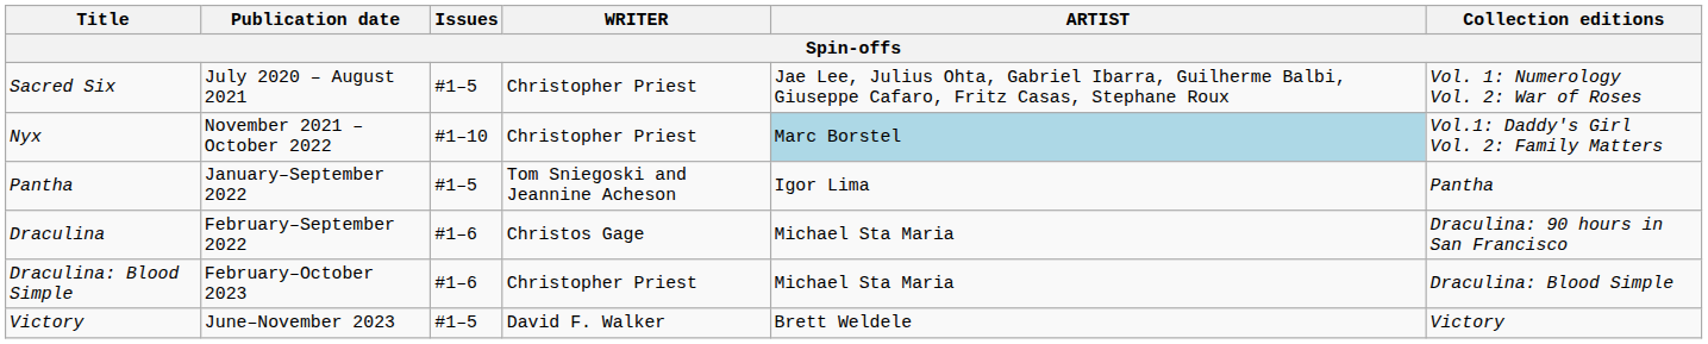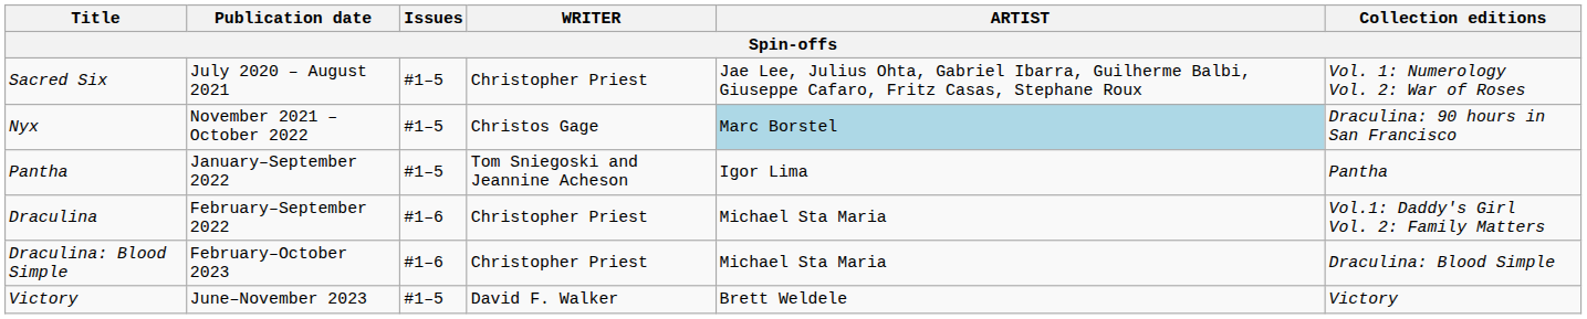 <table class="wikitable">
 <tr>
 <th colspan="2">Title</th>
 <th>Publication date</th>
 <th>Issues</th>
 <th>WRITER</th>
 <th>ARTIST</th>
 <th>Collection editions</th>
 </tr>
 <tr>
 <th colspan="7">Spin-offs</th>
 </tr>
 <tr>
 <td colspan="2"><em>Sacred Six</em></td>
 <td>July 2020 – August 2021</td>
 <td>#1–5</td>
 <td>Christopher Priest</td>
 <td>Jae Lee, Julius Ohta, Gabriel Ibarra, Guilherme Balbi, Giuseppe Cafaro, Fritz Casas, Stephane Roux</td>
 <td><em>Vol. 1: Numerology</em><br><em>Vol. 2: War of Roses</em></td>
 </tr>
 <tr>
 <td colspan="2"><em>Nyx</em></td>
 <td>November 2021 – October 2022</td>
-<td>#1–10</td>
-<td>Christopher Priest</td>
+<td>#1–5</td>
+<td>Christos Gage</td>
 <td style="background: lightblue;">Marc Borstel</td>
-<td><em>Vol.1: Daddy's Girl</em><br><em>Vol. 2: Family Matters</em></td>
+<td><em>Draculina: 90 hours in San Francisco</em></td>
 </tr>
 <tr>
 <td colspan="2"><em>Pantha</em></td>
 <td>January–September 2022</td>
 <td>#1–5</td>
 <td>Tom Sniegoski and Jeannine Acheson</td>
 <td>Igor Lima</td>
 <td><em>Pantha</em></td>
 </tr>
 <tr>
 <td colspan="2"><em>Draculina</em></td>
 <td>February–September 2022</td>
 <td>#1–6</td>
-<td>Christos Gage</td>
+<td>Christopher Priest</td>
 <td>Michael Sta Maria</td>
-<td><em>Draculina: 90 hours in San Francisco</em></td>
+<td><em>Vol.1: Daddy's Girl</em><br><em>Vol. 2: Family Matters</em></td>
 </tr>
 <tr>
 <td colspan="2"><em>Draculina: Blood Simple</em></td>
 <td>February–October 2023</td>
 <td>#1–6</td>
 <td>Christopher Priest</td>
 <td>Michael Sta Maria</td>
 <td><em>Draculina: Blood Simple</em></td>
 </tr>
 <tr>
 <td colspan="2"><em>Victory</em></td>
 <td>June–November 2023</td>
 <td>#1–5</td>
 <td>David F. Walker</td>
 <td>Brett Weldele</td>
 <td><em>Victory</em></td>
 </tr>
 </table>
